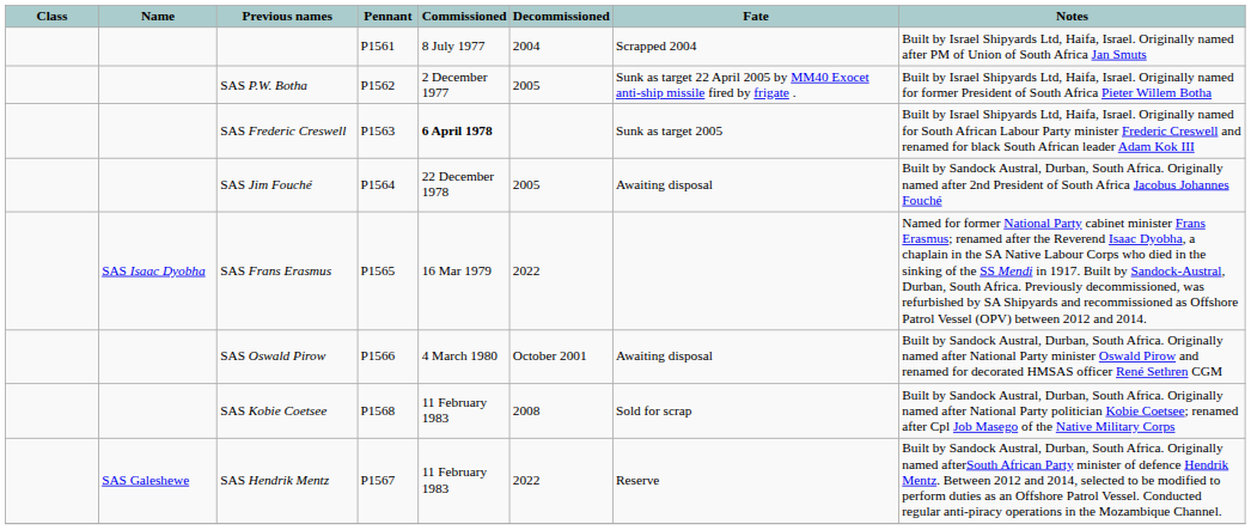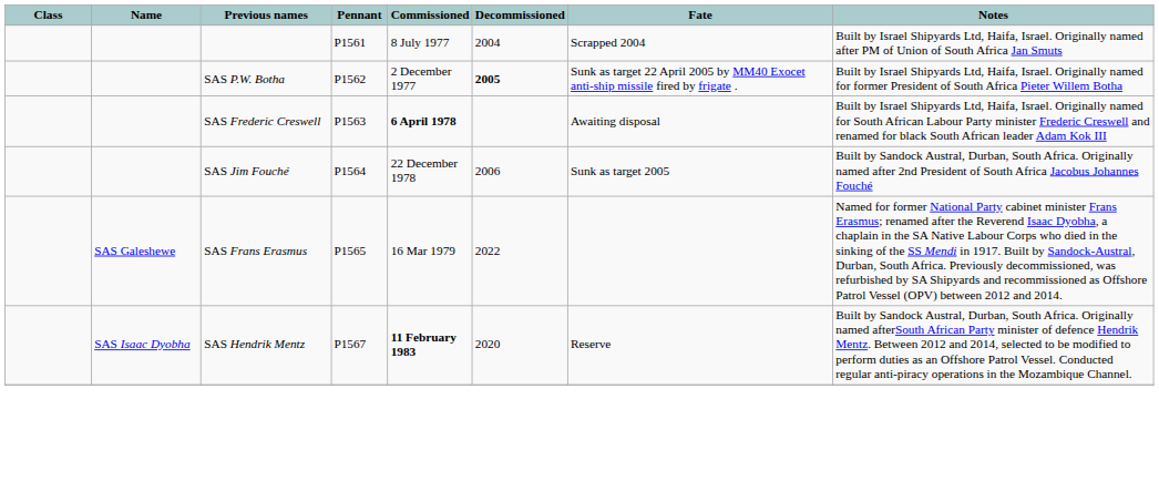 <table class="wikitable sortable" style="font-style: normal; font-size: 85%">
 <tr>
 <th style="width:8%; background-color:#aacccc">Class</th>
 <th style="width:10%; background-color:#aacccc">Name</th>
 <th class=unsortable style="width:12%; background-color:#aacccc">Previous names</th>
 <th style="width:5%; background-color:#aacccc">Pennant</th>
 <th style="width:5%; background-color:#aacccc">Commissioned</th>
 <th style="width:5%; background-color:#aacccc">Decommissioned</th>
 <th class=unsortable style="width:25%; background-color:#aacccc">Fate</th>
 <th class=unsortable style="width:30%; background-color:#aacccc">Notes</th>
 </tr>
 <tr>
 <td><br></td>
 <td></td>
 <td></td>
 <td>P1561</td>
 <td>8 July 1977</td>
 <td>2004</td>
 <td>Scrapped 2004</td>
 <td>Built by Israel Shipyards Ltd, Haifa, Israel.  Originally named after PM of Union of South Africa <a href='#'>Jan Smuts</a></td>
 </tr>
 <tr>
 <td></td>
 <td></td>
 <td>SAS <em>P.W. Botha</em></td>
 <td>P1562</td>
 <td>2 December 1977</td>
-<td>2005</td>
+<td><strong>2005</strong></td>
 <td>Sunk as target 22 April 2005 by <a href='#'>MM40 Exocet</a> <a href='#'>anti-ship missile</a> fired by <a href='#'>frigate</a> .</td>
 <td>Built by Israel Shipyards Ltd, Haifa, Israel. Originally named for former President of South Africa <a href='#'>Pieter Willem Botha</a></td>
 </tr>
 <tr>
 <td></td>
 <td></td>
 <td>SAS <em>Frederic Creswell</em></td>
 <td>P1563</td>
 <td><strong>6 April 1978</strong></td>
 <td></td>
-<td>Sunk as target 2005</td>
+<td>Awaiting disposal</td>
 <td>Built by Israel Shipyards Ltd, Haifa, Israel. Originally named for South African Labour Party minister <a href='#'>Frederic Creswell</a> and renamed for black South African leader <a href='#'>Adam Kok III</a></td>
 </tr>
 <tr>
 <td></td>
 <td></td>
 <td>SAS <em>Jim Fouché</em></td>
 <td>P1564</td>
 <td>22 December 1978</td>
-<td>2005</td>
-<td>Awaiting disposal</td>
+<td>2006</td>
+<td>Sunk as target 2005</td>
 <td>Built by Sandock Austral, Durban, South Africa.  Originally named after 2nd President of South Africa <a href='#'>Jacobus Johannes Fouché</a></td>
 </tr>
 <tr>
 <td></td>
-<td><a href='#'>SAS <em>Isaac Dyobha</em></a></td>
+<td><a href='#'>SAS Galeshewe</a></td>
 <td>SAS <em>Frans Erasmus</em></td>
 <td>P1565</td>
 <td>16 Mar 1979</td>
 <td>2022</td>
 <td></td>
 <td>Named for former <a href='#'>National Party</a> cabinet minister <a href='#'>Frans Erasmus</a>; renamed after the Reverend <a href='#'>Isaac Dyobha</a>, a chaplain in the SA Native Labour Corps who died in the sinking of the <a href='#'>SS <em>Mendi</em></a> in 1917. Built by <a href='#'>Sandock-Austral</a>, Durban, South Africa. Previously decommissioned, was refurbished by SA Shipyards and recommissioned as Offshore Patrol Vessel (OPV) between 2012 and 2014.</td>
 </tr>
 <tr>
 <td></td>
-<td></td>
-<td>SAS <em>Oswald Pirow</em></td>
-<td>P1566</td>
-<td>4 March 1980</td>
-<td>October 2001</td>
-<td>Awaiting disposal</td>
-<td>Built by Sandock Austral, Durban, South Africa. Originally named after National Party minister <a href='#'>Oswald Pirow</a> and renamed for decorated HMSAS officer <a href='#'>René Sethren</a> CGM</td>
-</tr>
-<tr>
-<td></td>
-<td></td>
-<td>SAS <em>Kobie Coetsee</em></td>
-<td>P1568</td>
-<td>11 February 1983</td>
-<td>2008</td>
-<td>Sold for scrap</td>
-<td>Built by Sandock Austral, Durban, South Africa. Originally named after National Party politician <a href='#'>Kobie Coetsee</a>; renamed after Cpl <a href='#'>Job Masego</a> of the <a href='#'>Native Military Corps</a></td>
-</tr>
-<tr>
-<td></td>
-<td><a href='#'>SAS Galeshewe</a></td>
+<td><a href='#'>SAS <em>Isaac Dyobha</em></a></td>
 <td>SAS <em>Hendrik Mentz</em></td>
 <td>P1567</td>
-<td>11 February 1983</td>
-<td>2022</td>
+<td><strong>11 February 1983</strong></td>
+<td>2020</td>
 <td>Reserve</td>
 <td>Built by Sandock Austral, Durban, South Africa. Originally named after<a href='#'>South African Party</a> minister of defence <a href='#'>Hendrik Mentz</a>. Between 2012 and 2014, selected to be modified to perform duties as an Offshore Patrol Vessel. Conducted regular anti-piracy operations in the Mozambique Channel.</td>
 </tr>
 <tr>
 </tr>
 </table>
